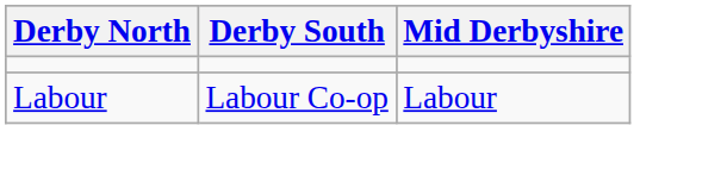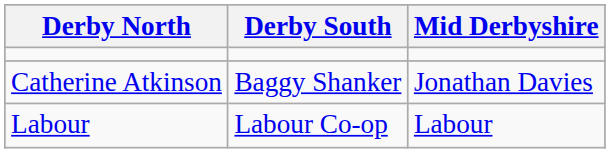 <table class="wikitable">
 <tr>
 <th><a href='#'>Derby North</a></th>
 <th><a href='#'>Derby South</a></th>
 <th><a href='#'>Mid Derbyshire</a></th>
 </tr>
 <tr>
 <td></td>
 <td></td>
 <td></td>
 </tr>
 <tr>
+<td><a href='#'>Catherine Atkinson</a></td>
+<td><a href='#'>Baggy Shanker</a></td>
+<td><a href='#'>Jonathan Davies</a></td>
+</tr>
+<tr>
 <td><a href='#'>Labour</a></td>
 <td><a href='#'>Labour Co-op</a></td>
 <td><a href='#'>Labour</a></td>
 </tr>
 </table>
